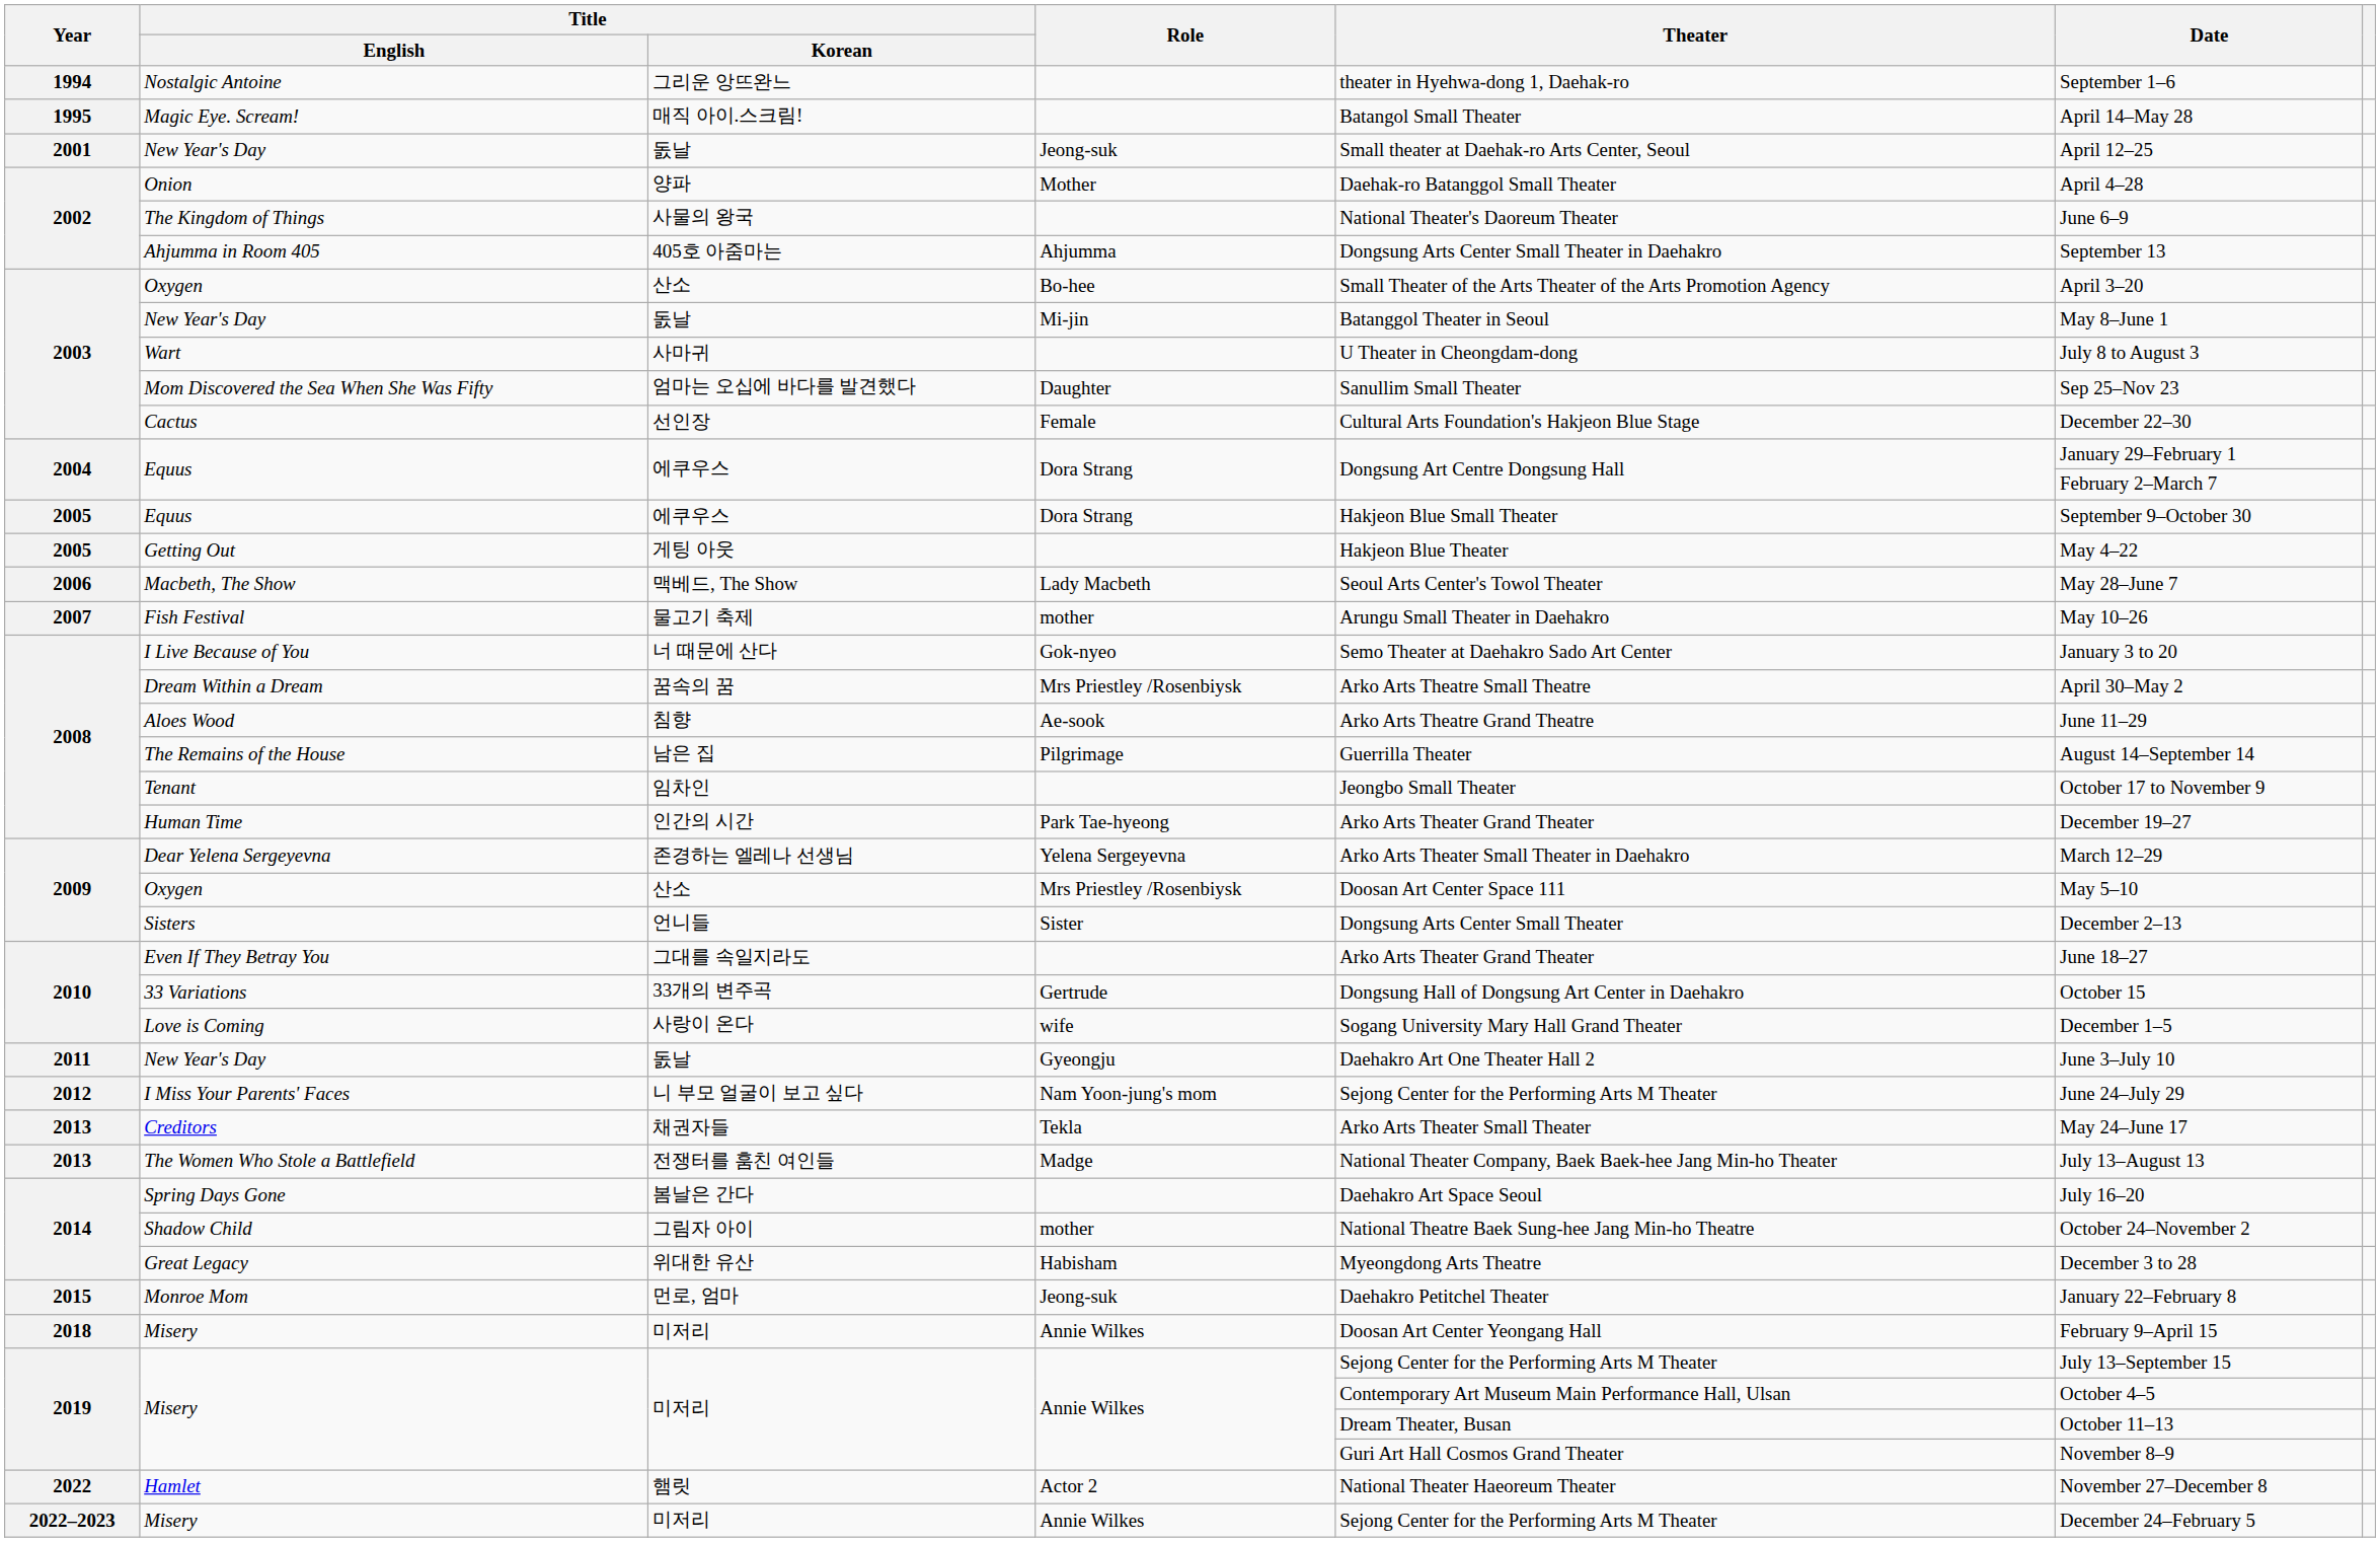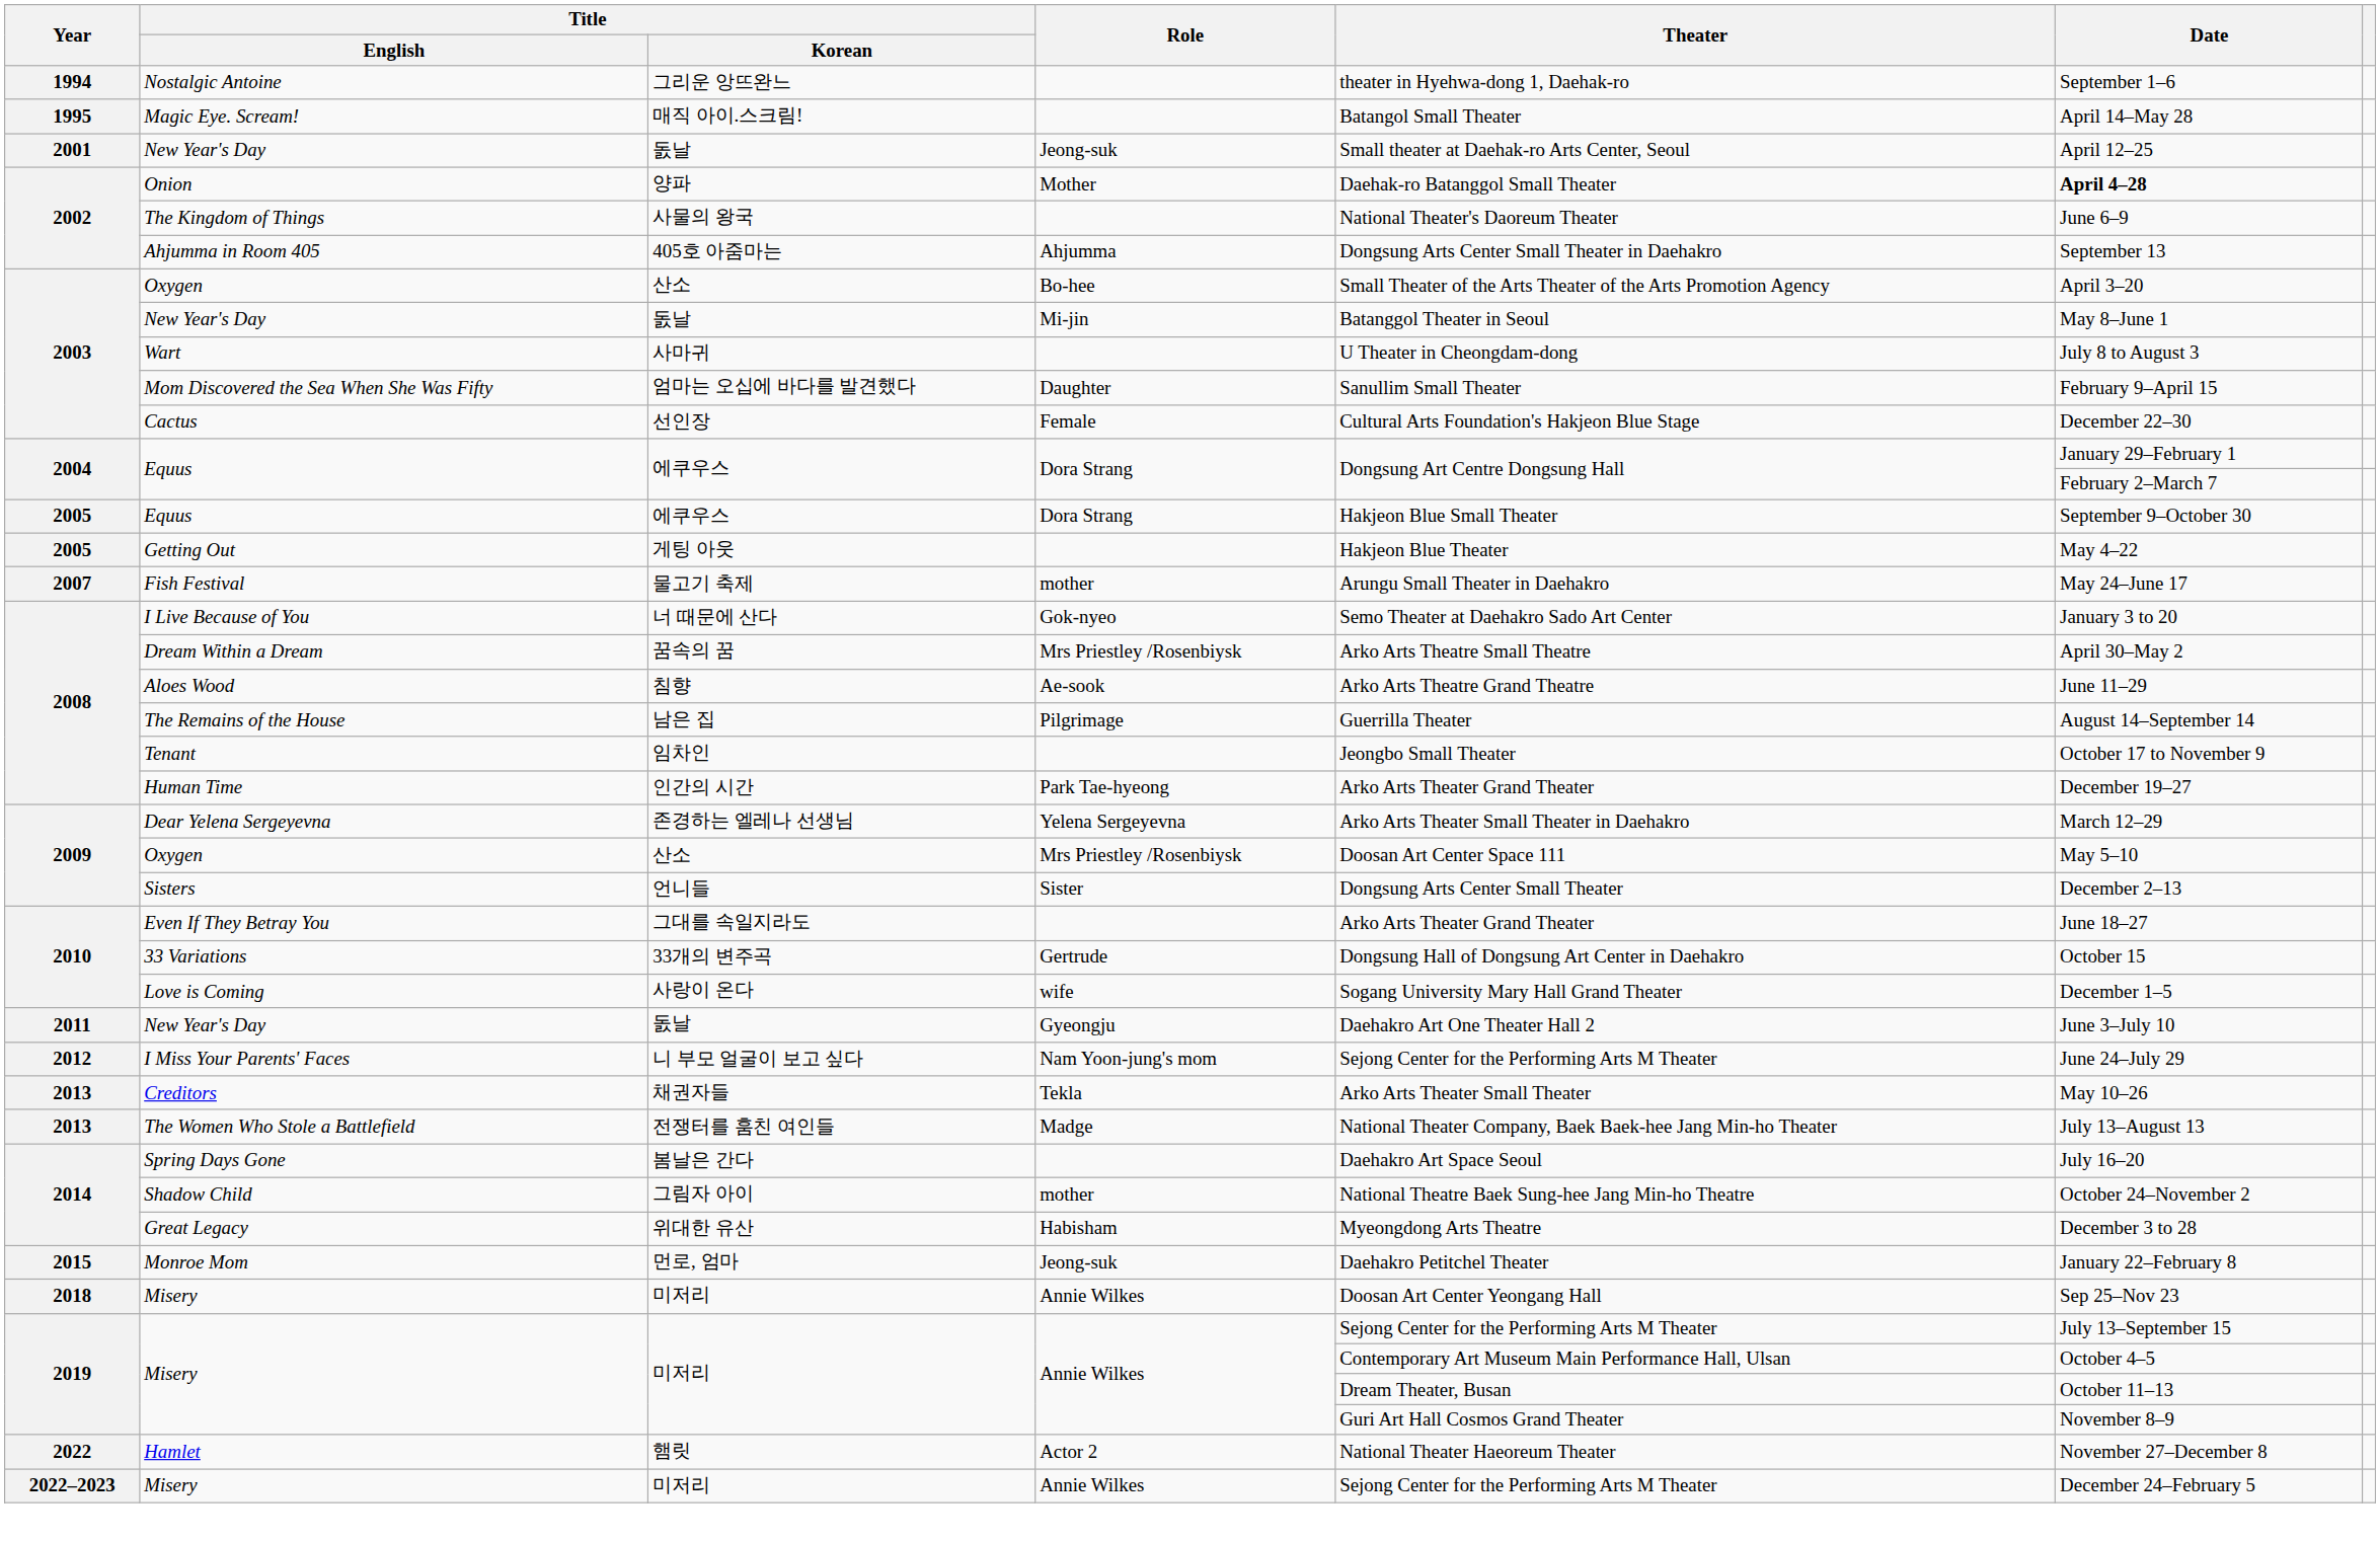 <table class="wikitable sortable plainrowheaders" style="clear:none; font-size:100%; padding:0 auto; width:100%; margin:auto">
 <tr>
 <th rowspan="2" scope="col">Year</th>
 <th colspan="2" scope="col">Title</th>
 <th rowspan="2" scope="col">Role</th>
 <th rowspan="2" scope="col">Theater</th>
 <th rowspan="2" scope="col">Date</th>
 <th rowspan="2" scope="col" class="unsortable"></th>
 </tr>
 <tr>
 <th>English</th>
 <th>Korean</th>
 </tr>
 <tr>
 <th scope="row">1994</th>
 <td><em>Nostalgic Antoine</em></td>
 <td>그리운 앙뜨완느</td>
 <td></td>
 <td>theater in Hyehwa-dong 1, Daehak-ro</td>
 <td>September 1–6</td>
 <td></td>
 </tr>
 <tr>
 <th scope="row">1995</th>
 <td><em>Magic Eye. Scream!</em></td>
 <td>매직 아이.스크림!</td>
 <td></td>
 <td>Batangol Small Theater</td>
 <td>April 14–May 28</td>
 <td></td>
 </tr>
 <tr>
 <th scope="row">2001</th>
 <td><em>New Year's Day</em></td>
 <td>돐날</td>
 <td>Jeong-suk</td>
 <td>Small theater at Daehak-ro Arts Center, Seoul</td>
 <td>April 12–25</td>
 <td></td>
 </tr>
 <tr>
 <th rowspan="3" scope="row">2002</th>
 <td><em>Onion</em></td>
 <td>양파</td>
 <td>Mother</td>
 <td>Daehak-ro Batanggol Small Theater</td>
-<td>April 4–28</td>
+<td><strong>April 4–28</strong></td>
 <td></td>
 </tr>
 <tr>
 <td><em>The Kingdom of Things</em></td>
 <td>사물의 왕국</td>
 <td></td>
 <td>National Theater's Daoreum Theater</td>
 <td>June 6–9</td>
 <td></td>
 </tr>
 <tr>
 <td><em>Ahjumma in Room 405</em></td>
 <td>405호 아줌마는</td>
 <td>Ahjumma</td>
 <td>Dongsung Arts Center Small Theater in Daehakro</td>
 <td>September 13</td>
 <td></td>
 </tr>
 <tr>
 <th rowspan="5" scope="row">2003</th>
 <td><em>Oxygen</em></td>
 <td>산소</td>
 <td>Bo-hee</td>
 <td>Small Theater of the Arts Theater of the Arts Promotion Agency</td>
 <td>April 3–20</td>
 <td></td>
 </tr>
 <tr>
 <td><em>New Year's Day</em></td>
 <td>돐날</td>
 <td>Mi-jin</td>
 <td>Batanggol Theater in Seoul</td>
 <td>May 8–June 1</td>
 <td></td>
 </tr>
 <tr>
 <td><em>Wart</em></td>
 <td>사마귀</td>
 <td></td>
 <td>U Theater in Cheongdam-dong</td>
 <td>July 8 to August 3</td>
 <td></td>
 </tr>
 <tr>
 <td><em>Mom Discovered the Sea When She Was Fifty</em></td>
 <td>엄마는 오십에 바다를 발견했다</td>
 <td>Daughter</td>
 <td>Sanullim Small Theater</td>
-<td>Sep 25–Nov 23</td>
+<td>February 9–April 15</td>
 <td></td>
 </tr>
 <tr>
 <td><em>Cactus</em></td>
 <td>선인장</td>
 <td>Female</td>
 <td>Cultural Arts Foundation's Hakjeon Blue Stage</td>
 <td>December 22–30</td>
 <td></td>
 </tr>
 <tr>
 <th scope="row" rowspan="2">2004</th>
 <td rowspan="2"><em>Equus</em></td>
 <td rowspan="2">에쿠우스</td>
 <td rowspan="2">Dora Strang</td>
 <td rowspan="2">Dongsung Art Centre Dongsung Hall</td>
 <td>January 29–February 1</td>
 <td></td>
 </tr>
 <tr>
 <td>February 2–March 7</td>
 <td></td>
 </tr>
 <tr>
 <th scope="row">2005</th>
 <td><em>Equus</em></td>
 <td>에쿠우스</td>
 <td>Dora Strang</td>
 <td>Hakjeon Blue Small Theater</td>
 <td>September 9–October 30</td>
 <td></td>
 </tr>
 <tr>
 <th scope="row">2005</th>
 <td><em>Getting Out</em></td>
 <td>게팅 아웃</td>
 <td></td>
 <td>Hakjeon Blue Theater</td>
 <td>May 4–22</td>
 <td></td>
 </tr>
 <tr>
-<th scope="row">2006</th>
-<td><em>Macbeth, The Show</em></td>
-<td>맥베드, The Show</td>
-<td>Lady Macbeth</td>
-<td>Seoul Arts Center's Towol Theater</td>
-<td>May 28–June 7</td>
-<td></td>
-</tr>
-<tr>
 <th scope="row">2007</th>
 <td><em>Fish Festival</em></td>
 <td>물고기 축제</td>
 <td>mother</td>
 <td>Arungu Small Theater in Daehakro</td>
-<td>May 10–26</td>
+<td>May 24–June 17</td>
 <td></td>
 </tr>
 <tr>
 <th rowspan="6" scope="row">2008</th>
 <td><em>I Live Because of You</em></td>
 <td>너 때문에 산다</td>
 <td>Gok-nyeo</td>
 <td>Semo Theater at Daehakro Sado Art Center</td>
 <td>January 3 to 20</td>
 <td></td>
 </tr>
 <tr>
 <td><em>Dream Within a Dream</em></td>
 <td>꿈속의 꿈</td>
 <td>Mrs Priestley /Rosenbiysk</td>
 <td>Arko Arts Theatre Small Theatre</td>
 <td>April 30–May 2</td>
 <td></td>
 </tr>
 <tr>
 <td><em>Aloes Wood</em></td>
 <td>침향</td>
 <td>Ae-sook</td>
 <td>Arko Arts Theatre Grand Theatre</td>
 <td>June 11–29</td>
 <td></td>
 </tr>
 <tr>
 <td><em>The Remains of the House</em></td>
 <td>남은 집</td>
 <td>Pilgrimage</td>
 <td>Guerrilla Theater</td>
 <td>August 14–September 14</td>
 <td></td>
 </tr>
 <tr>
 <td><em>Tenant</em></td>
 <td>임차인</td>
 <td></td>
 <td>Jeongbo Small Theater</td>
 <td>October 17 to November 9</td>
 <td></td>
 </tr>
 <tr>
 <td><em>Human Time</em></td>
 <td>인간의 시간</td>
 <td>Park Tae-hyeong</td>
 <td>Arko Arts Theater Grand Theater</td>
 <td>December 19–27</td>
 <td></td>
 </tr>
 <tr>
 <th rowspan="3" scope="row">2009</th>
 <td><em>Dear Yelena Sergeyevna</em></td>
 <td>존경하는 엘레나 선생님</td>
 <td>Yelena Sergeyevna</td>
 <td>Arko Arts Theater Small Theater in Daehakro</td>
 <td>March 12–29</td>
 <td></td>
 </tr>
 <tr>
 <td><em>Oxygen</em></td>
 <td>산소</td>
 <td>Mrs Priestley /Rosenbiysk</td>
 <td>Doosan Art Center Space 111</td>
 <td>May 5–10</td>
 <td></td>
 </tr>
 <tr>
 <td><em>Sisters</em></td>
 <td>언니들</td>
 <td>Sister</td>
 <td>Dongsung Arts Center Small Theater</td>
 <td>December 2–13</td>
 <td></td>
 </tr>
 <tr>
 <th rowspan="3" scope="row">2010</th>
 <td><em>Even If They Betray You</em></td>
 <td>그대를 속일지라도</td>
 <td></td>
 <td>Arko Arts Theater Grand Theater</td>
 <td>June 18–27</td>
 <td></td>
 </tr>
 <tr>
 <td><em>33 Variations</em></td>
 <td>33개의 변주곡</td>
 <td>Gertrude</td>
 <td>Dongsung Hall of Dongsung Art Center in Daehakro</td>
 <td>October 15</td>
 <td></td>
 </tr>
 <tr>
 <td><em>Love is Coming</em></td>
 <td>사랑이 온다</td>
 <td>wife</td>
 <td>Sogang University Mary Hall Grand Theater</td>
 <td>December 1–5</td>
 <td></td>
 </tr>
 <tr>
 <th scope="row">2011</th>
 <td><em>New Year's Day</em></td>
 <td>돐날</td>
 <td>Gyeongju</td>
 <td>Daehakro Art One Theater Hall 2</td>
 <td>June 3–July 10</td>
 <td></td>
 </tr>
 <tr>
 <th scope="row">2012</th>
 <td><em>I Miss Your Parents' Faces</em></td>
 <td>니 부모 얼굴이 보고 싶다</td>
 <td>Nam Yoon-jung's mom</td>
 <td>Sejong Center for the Performing Arts M Theater</td>
 <td>June 24–July 29</td>
 <td></td>
 </tr>
 <tr>
 <th scope="row">2013</th>
 <td><em><a href='#'>Creditors</a></em></td>
 <td>채권자들</td>
 <td>Tekla</td>
 <td>Arko Arts Theater Small Theater</td>
-<td>May 24–June 17</td>
+<td>May 10–26</td>
 <td></td>
 </tr>
 <tr>
 <th scope="row">2013</th>
 <td><em>The Women Who Stole a Battlefield</em></td>
 <td>전쟁터를 훔친 여인들</td>
 <td>Madge</td>
 <td>National Theater Company, Baek Baek-hee Jang Min-ho Theater</td>
 <td>July 13–August 13</td>
 <td></td>
 </tr>
 <tr>
 <th rowspan="3" scope="row">2014</th>
 <td><em>Spring Days Gone</em></td>
 <td>봄날은 간다</td>
 <td></td>
 <td>Daehakro Art Space Seoul</td>
 <td>July 16–20</td>
 <td></td>
 </tr>
 <tr>
 <td><em>Shadow Child</em></td>
 <td>그림자 아이</td>
 <td>mother</td>
 <td>National Theatre Baek Sung-hee Jang Min-ho Theatre</td>
 <td>October 24–November 2</td>
 <td></td>
 </tr>
 <tr>
 <td><em>Great Legacy</em></td>
 <td>위대한 유산</td>
 <td>Habisham</td>
 <td>Myeongdong Arts Theatre</td>
 <td>December 3 to 28</td>
 <td></td>
 </tr>
 <tr>
 <th scope="row">2015</th>
 <td><em>Monroe Mom</em></td>
 <td>먼로, 엄마</td>
 <td>Jeong-suk</td>
 <td>Daehakro Petitchel Theater</td>
 <td>January 22–February 8</td>
 <td></td>
 </tr>
 <tr>
 <th scope="row">2018</th>
 <td><em>Misery</em></td>
 <td>미저리</td>
 <td>Annie Wilkes</td>
 <td>Doosan Art Center Yeongang Hall</td>
-<td>February 9–April 15</td>
+<td>Sep 25–Nov 23</td>
 <td></td>
 </tr>
 <tr>
 <th rowspan="4" scope="row">2019</th>
 <td rowspan="4"><em>Misery</em></td>
 <td rowspan="4">미저리</td>
 <td rowspan="4">Annie Wilkes</td>
 <td>Sejong Center for the Performing Arts M Theater</td>
 <td>July 13–September 15</td>
 <td></td>
 </tr>
 <tr>
 <td>Contemporary Art Museum Main Performance Hall, Ulsan</td>
 <td>October 4–5</td>
 <td></td>
 </tr>
 <tr>
 <td>Dream Theater, Busan</td>
 <td>October 11–13</td>
 <td></td>
 </tr>
 <tr>
 <td>Guri Art Hall Cosmos Grand Theater</td>
 <td>November 8–9</td>
 <td></td>
 </tr>
 <tr>
 <th scope="row">2022</th>
 <td><em><a href='#'>Hamlet</a></em></td>
 <td>햄릿</td>
 <td>Actor 2</td>
 <td>National Theater Haeoreum Theater</td>
 <td>November 27–December 8</td>
 <td></td>
 </tr>
 <tr>
 <th scope="row">2022–2023</th>
 <td><em>Misery</em></td>
 <td>미저리</td>
 <td>Annie Wilkes</td>
 <td>Sejong Center for the Performing Arts M Theater</td>
 <td>December 24–February 5</td>
 <td></td>
 </tr>
 </table>
